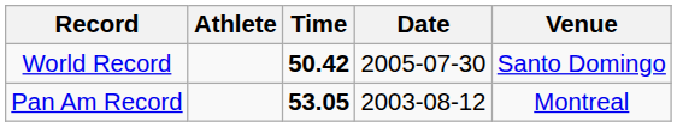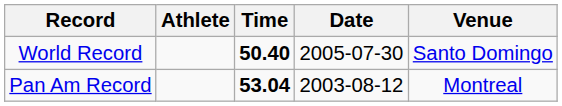 <table class="wikitable" style="text-align:center;">
 <tr>
 <th>Record</th>
 <th>Athlete</th>
 <th>Time</th>
 <th>Date</th>
 <th>Venue</th>
 </tr>
 <tr>
 <td><a href='#'>World Record</a></td>
 <td></td>
-<td><strong>50.42</strong></td>
+<td><strong>50.40</strong></td>
 <td>2005-07-30</td>
 <td> <a href='#'>Santo Domingo</a></td>
 </tr>
 <tr>
 <td><a href='#'>Pan Am Record</a></td>
 <td></td>
-<td><strong>53.05</strong></td>
+<td><strong>53.04</strong></td>
 <td>2003-08-12</td>
 <td> <a href='#'>Montreal</a></td>
 </tr>
 </table>
